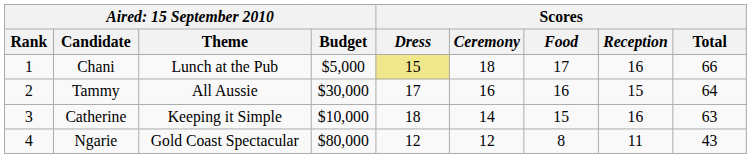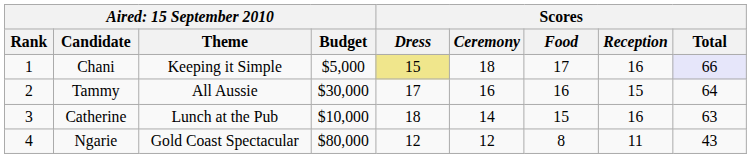 <table style="width:60%;" | class="wikitable">
 <tr rowspan="2"|style="text-align:center; text-align:center">
 <th colspan="4"><em>Aired: 15 September 2010</em></th>
 <th colspan="5">Scores</th>
 </tr>
 <tr>
 <th>Rank</th>
 <th>Candidate</th>
 <th>Theme</th>
 <th>Budget</th>
 <th style="width:10%;"><em>Dress</em></th>
 <th style="width:10%;"><em>Ceremony</em></th>
 <th style="width:10%;"><em>Food</em></th>
 <th style="width:10%;"><em>Reception</em></th>
 <th style="width:10%;">Total</th>
 </tr>
 <tr style="text-align:center; text-align:center;">
 <td>1</td>
 <td>Chani</td>
-<td>Lunch at the Pub</td>
+<td>Keeping it Simple</td>
 <td>$5,000</td>
 <td style="background: khaki;">15</td>
 <td>18</td>
 <td>17</td>
 <td>16</td>
-<td>66</td>
+<td style="background: lavender;">66</td>
 </tr>
 <tr style="text-align:center; text-align:center;">
 <td>2</td>
 <td>Tammy</td>
 <td>All Aussie</td>
 <td>$30,000</td>
 <td>17</td>
 <td>16</td>
 <td>16</td>
 <td>15</td>
 <td>64</td>
 </tr>
 <tr style="text-align:center; text-align:center;">
 <td>3</td>
 <td>Catherine</td>
-<td>Keeping it Simple</td>
+<td>Lunch at the Pub</td>
 <td>$10,000</td>
 <td>18</td>
 <td>14</td>
 <td>15</td>
 <td>16</td>
 <td>63</td>
 </tr>
 <tr style="text-align:center; text-align:center;">
 <td>4</td>
 <td>Ngarie</td>
 <td>Gold Coast Spectacular</td>
 <td>$80,000</td>
 <td>12</td>
 <td>12</td>
 <td>8</td>
 <td>11</td>
 <td>43</td>
 </tr>
 </table>
